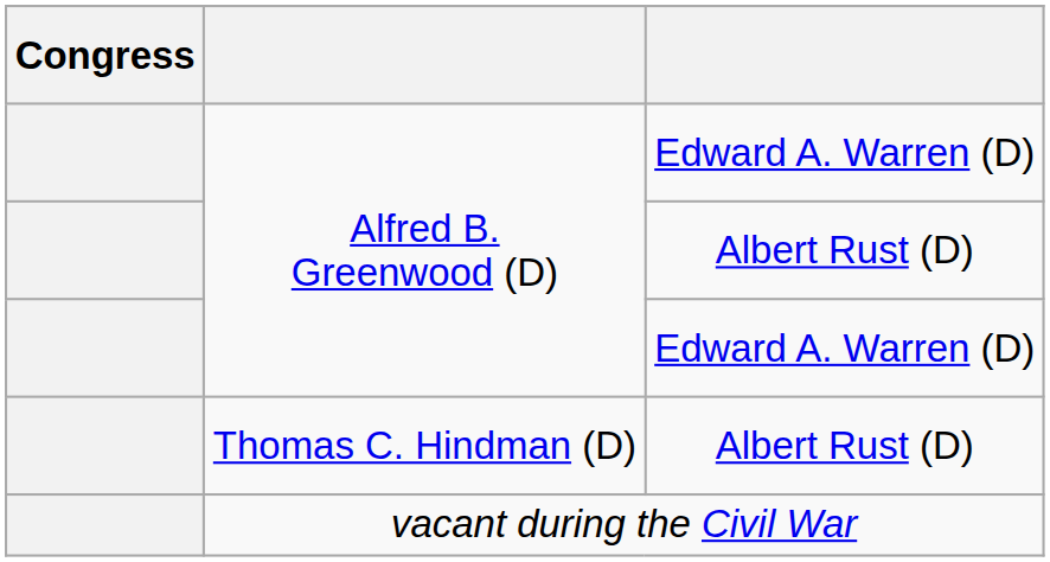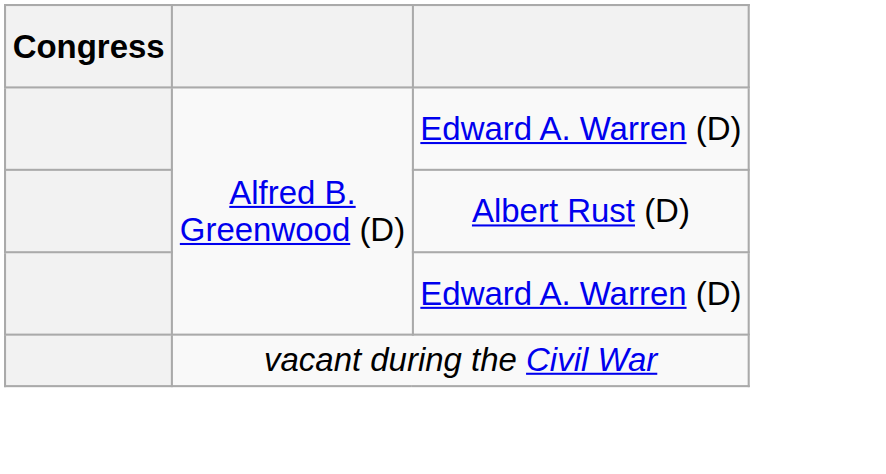 <table class=wikitable style="text-align:center">
 <tr style="height:2.5em">
 <th scope="col">Congress</th>
 <th scope="col"></th>
 <th scope="col"></th>
 </tr>
 <tr style="height:2.5em">
 <th scope="row"> </th>
 <td rowspan=3 ><a href='#'>Alfred B.<br>Greenwood</a> (D)</td>
 <td><a href='#'>Edward A. Warren</a> (D)</td>
 </tr>
 <tr style="height:2.5em">
 <th scope="row"> </th>
 <td><a href='#'>Albert Rust</a> (D)</td>
 </tr>
 <tr style="height:2.5em">
 <th scope="row"> </th>
 <td><a href='#'>Edward A. Warren</a> (D)</td>
 </tr>
-<tr style="height:2.5em">
-<th scope="row"> </th>
-<td><a href='#'>Thomas C. Hindman</a> (D)</td>
-<td><a href='#'>Albert Rust</a> (D)</td>
-</tr>
 <tr>
 <th scope="row"> </th>
 <td colspan=2><em>vacant during the <a href='#'>Civil War</a></em></td>
 </tr>
 </table>
